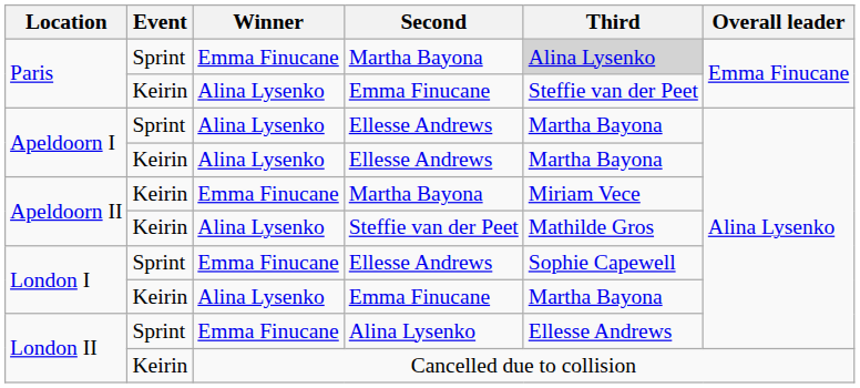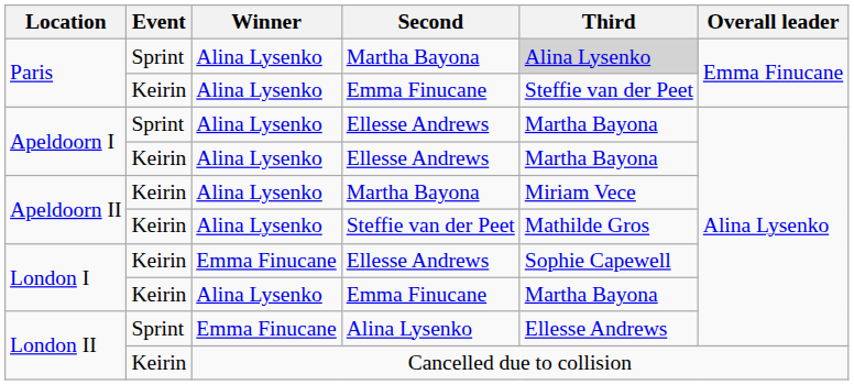 <table class="wikitable">
 <tr>
 <th>Location</th>
 <th>Event</th>
 <th>Winner</th>
 <th>Second</th>
 <th>Third</th>
 <th>Overall leader</th>
 </tr>
 <tr>
 <td rowspan=2><a href='#'>Paris</a></td>
 <td>Sprint</td>
-<td> <a href='#'>Emma Finucane</a></td>
+<td> <a href='#'>Alina Lysenko</a></td>
 <td> <a href='#'>Martha Bayona</a></td>
 <td style="background: lightgrey;"> <a href='#'>Alina Lysenko</a></td>
 <td rowspan=2> <a href='#'>Emma Finucane</a></td>
 </tr>
 <tr>
 <td>Keirin</td>
 <td> <a href='#'>Alina Lysenko</a></td>
 <td> <a href='#'>Emma Finucane</a></td>
 <td> <a href='#'>Steffie van der Peet</a></td>
 </tr>
 <tr>
 <td rowspan=2><a href='#'>Apeldoorn</a> I</td>
 <td>Sprint</td>
 <td> <a href='#'>Alina Lysenko</a></td>
 <td> <a href='#'>Ellesse Andrews</a></td>
 <td> <a href='#'>Martha Bayona</a></td>
 <td rowspan=7> <a href='#'>Alina Lysenko</a></td>
 </tr>
 <tr>
 <td>Keirin</td>
 <td> <a href='#'>Alina Lysenko</a></td>
 <td> <a href='#'>Ellesse Andrews</a></td>
 <td> <a href='#'>Martha Bayona</a></td>
 </tr>
 <tr>
 <td rowspan=2><a href='#'>Apeldoorn</a> II</td>
 <td>Keirin</td>
-<td> <a href='#'>Emma Finucane</a></td>
+<td> <a href='#'>Alina Lysenko</a></td>
 <td> <a href='#'>Martha Bayona</a></td>
 <td> <a href='#'>Miriam Vece</a></td>
 </tr>
 <tr>
 <td>Keirin</td>
 <td> <a href='#'>Alina Lysenko</a></td>
 <td> <a href='#'>Steffie van der Peet</a></td>
 <td> <a href='#'>Mathilde Gros</a></td>
 </tr>
 <tr>
 <td rowspan=2><a href='#'>London</a> I</td>
-<td>Sprint</td>
+<td>Keirin</td>
 <td> <a href='#'>Emma Finucane</a></td>
 <td> <a href='#'>Ellesse Andrews</a></td>
 <td> <a href='#'>Sophie Capewell</a></td>
 </tr>
 <tr>
 <td>Keirin</td>
 <td> <a href='#'>Alina Lysenko</a></td>
 <td> <a href='#'>Emma Finucane</a></td>
 <td> <a href='#'>Martha Bayona</a></td>
 </tr>
 <tr>
 <td rowspan=2><a href='#'>London</a> II</td>
 <td>Sprint</td>
 <td> <a href='#'>Emma Finucane</a></td>
 <td> <a href='#'>Alina Lysenko</a></td>
 <td> <a href='#'>Ellesse Andrews</a></td>
 </tr>
 <tr>
 <td>Keirin</td>
 <td colspan=4 align=center>Cancelled due to collision</td>
 </tr>
 </table>
